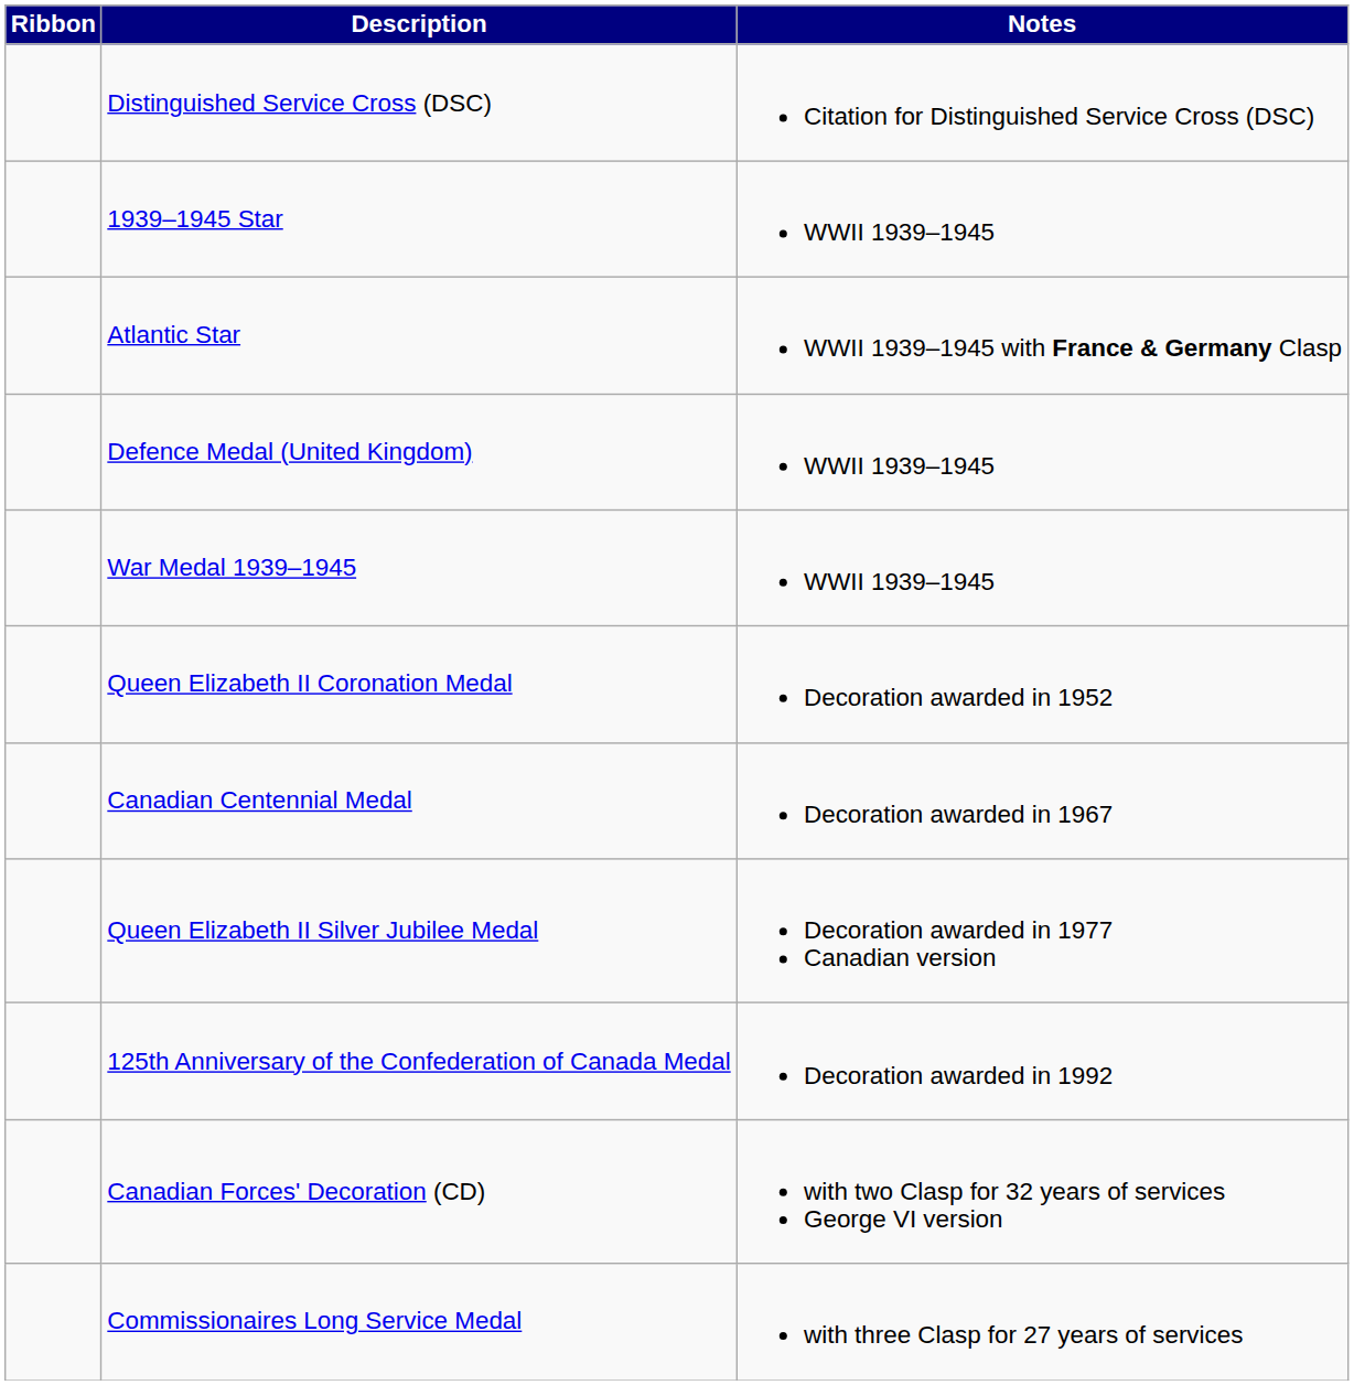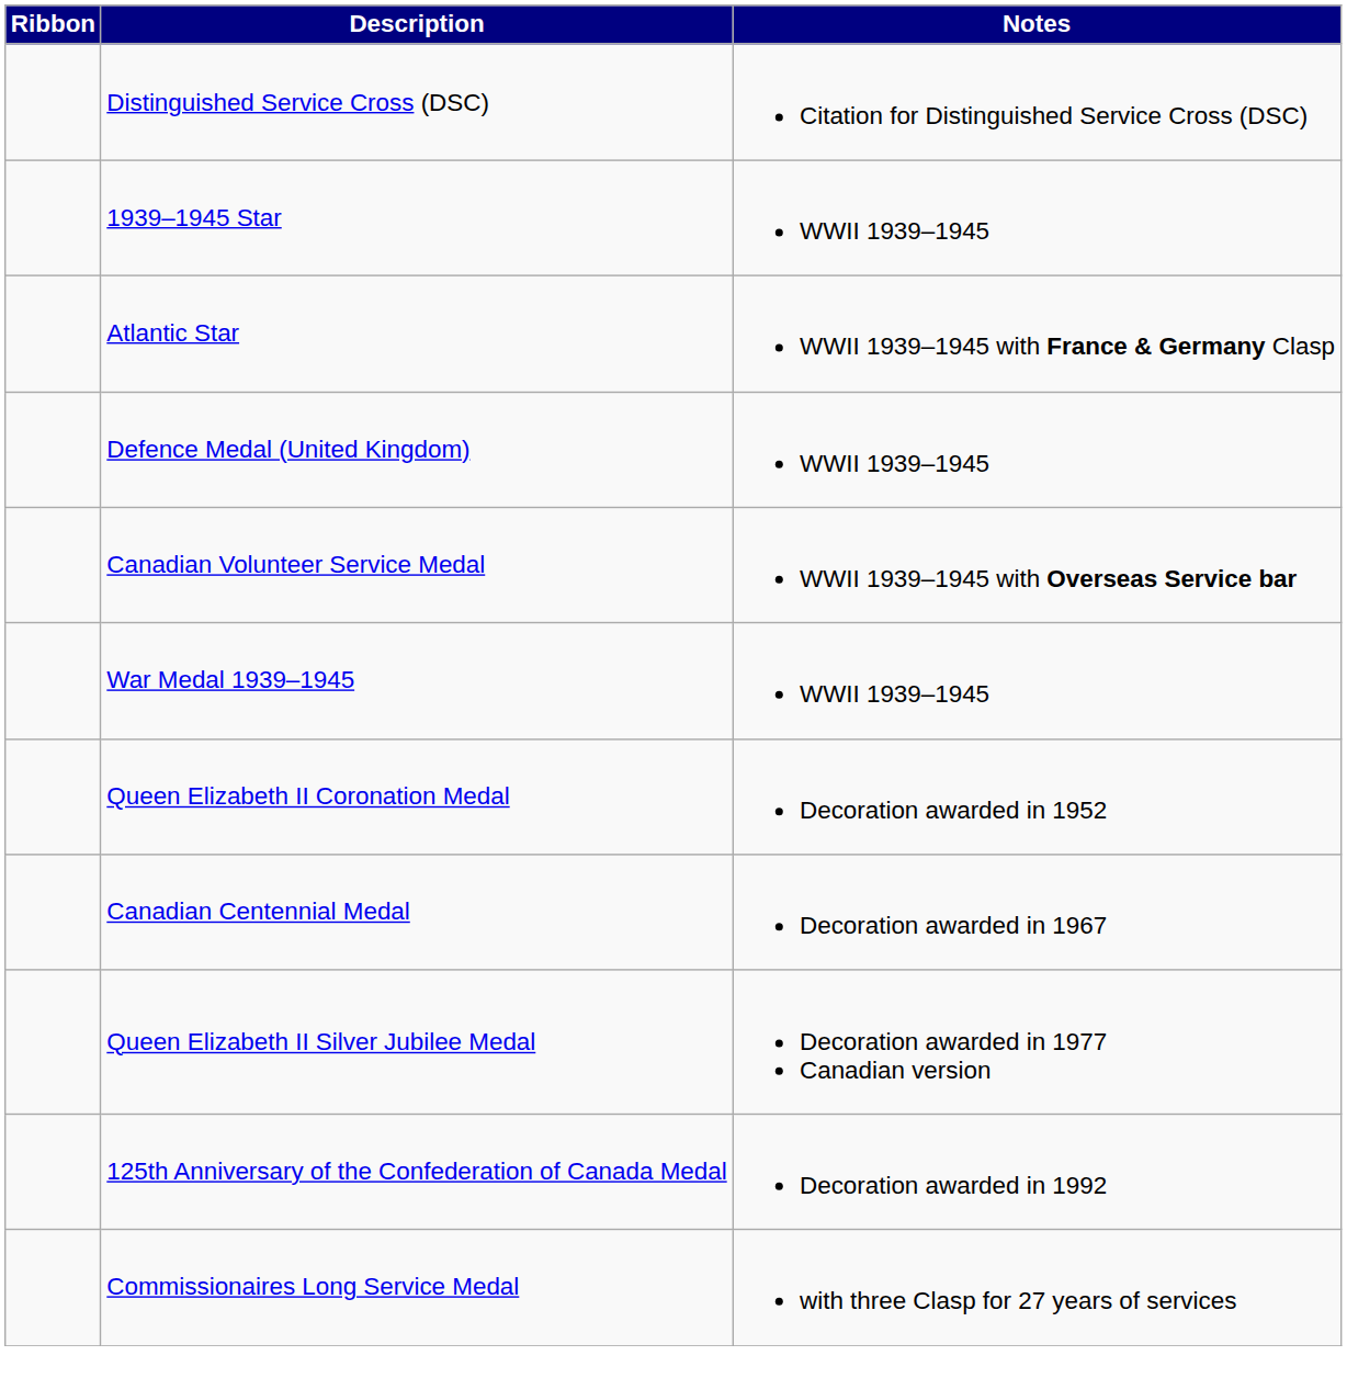 <table class="wikitable">
 <tr style="background:Navy;color:White" align="center">
 <td><strong>Ribbon</strong></td>
 <td><strong>Description</strong></td>
 <td><strong>Notes</strong></td>
 </tr>
 <tr>
 <td></td>
 <td><a href='#'>Distinguished Service Cross</a> (DSC)</td>
 <td><br><ul><li>Citation for Distinguished Service Cross (DSC)</li></ul></td>
 </tr>
 <tr>
 <td></td>
 <td><a href='#'>1939–1945 Star</a></td>
 <td><br><ul><li>WWII 1939–1945</li></ul></td>
 </tr>
 <tr>
 <td></td>
 <td><a href='#'>Atlantic Star</a></td>
 <td><br><ul><li>WWII 1939–1945 with <strong>France & Germany </strong>Clasp</li></ul></td>
 </tr>
 <tr>
 <td></td>
 <td><a href='#'>Defence Medal (United Kingdom)</a></td>
 <td><br><ul><li>WWII 1939–1945</li></ul></td>
 </tr>
 <tr>
 <td></td>
+<td><a href='#'>Canadian Volunteer Service Medal</a></td>
+<td><br><ul><li>WWII 1939–1945 with <strong>Overseas Service bar</strong></li></ul></td>
+</tr>
+<tr>
+<td></td>
 <td><a href='#'>War Medal 1939–1945</a></td>
 <td><br><ul><li>WWII 1939–1945</li></ul></td>
 </tr>
 <tr>
 <td></td>
 <td><a href='#'>Queen Elizabeth II Coronation Medal</a></td>
 <td><br><ul><li>Decoration awarded in 1952</li></ul></td>
 </tr>
 <tr>
 <td></td>
 <td><a href='#'>Canadian Centennial Medal</a></td>
 <td><br><ul><li>Decoration awarded in 1967</li></ul></td>
 </tr>
 <tr>
 <td></td>
 <td><a href='#'>Queen Elizabeth II Silver Jubilee Medal</a></td>
 <td><br><ul><li>Decoration awarded in 1977</li><li>Canadian version</li></ul></td>
 </tr>
 <tr>
 <td></td>
 <td><a href='#'>125th Anniversary of the Confederation of Canada Medal</a></td>
 <td><br><ul><li>Decoration awarded in 1992</li></ul></td>
 </tr>
 <tr>
 <td></td>
-<td><a href='#'>Canadian Forces' Decoration</a> (CD)</td>
-<td><br><ul><li>with two Clasp for 32 years of services</li><li>George VI version</li></ul></td>
-</tr>
-<tr>
-<td></td>
 <td><a href='#'>Commissionaires Long Service Medal</a></td>
 <td><br><ul><li>with three Clasp for 27 years of services</li></ul></td>
 </tr>
 </table>
